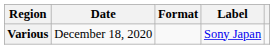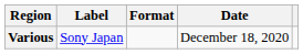 <table class="wikitable plainrowheaders">
 <tr>
 <th scope="col">Region</th>
+<th scope="col">Label</th>
+<th scope="col">Format</th>
 <th scope="col">Date</th>
-<th scope="col">Format</th>
-<th scope="col">Label</th>
 <th scope="col"></th>
 </tr>
 <tr>
 <th scope="row">Various</th>
+<td><a href='#'>Sony Japan</a></td>
+<td></td>
 <td>December 18, 2020</td>
-<td></td>
-<td><a href='#'>Sony Japan</a></td>
 <td style="text-align:center"></td>
 </tr>
 </table>
